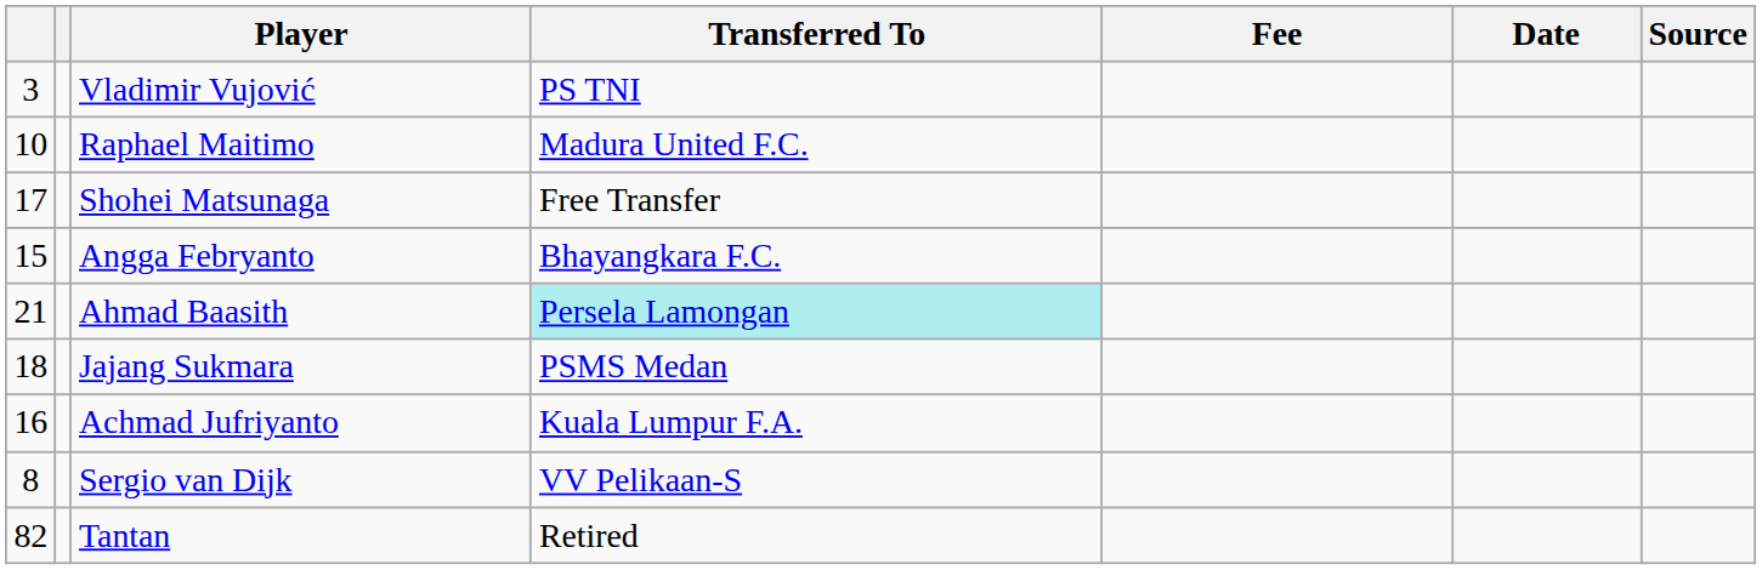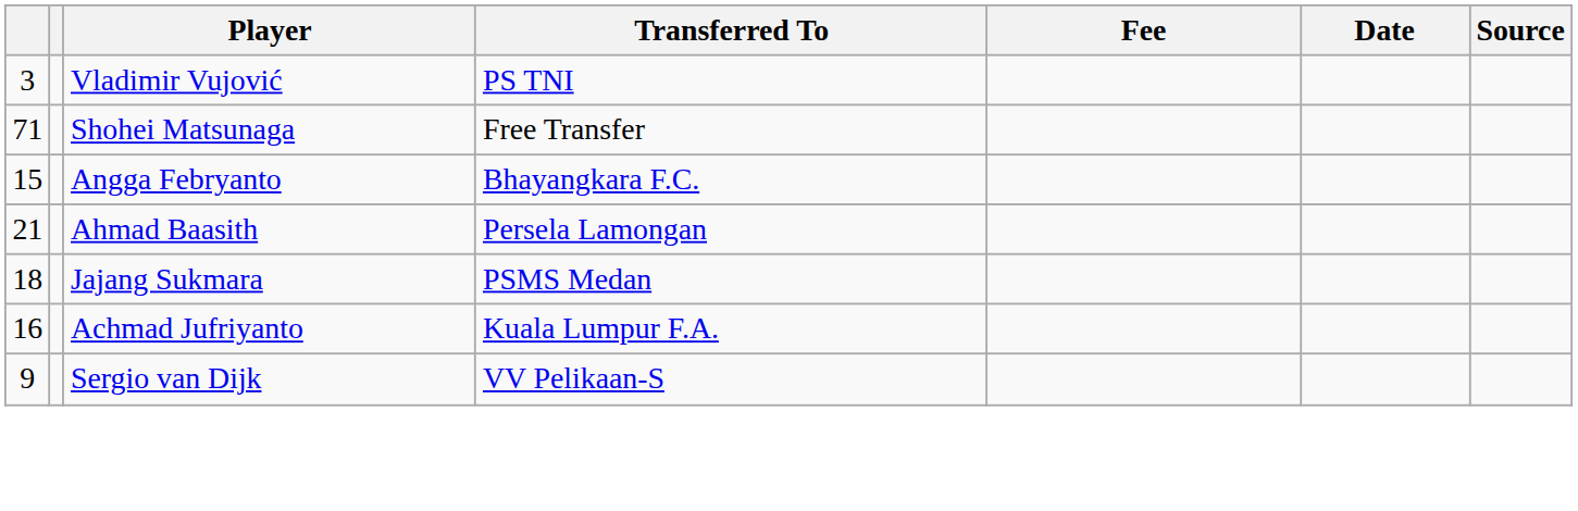 <table class="wikitable plainrowheaders sortable" style="font-size:95%">
 <tr>
 <th></th>
 <th></th>
 <th scope=col style="width:200px;"><strong>Player</strong></th>
 <th scope=col style="width:250px;"><strong>Transferred To</strong></th>
 <th scope=col style="width:150px;"><strong>Fee</strong></th>
 <th scope=col style="width:78px;"><strong>Date</strong></th>
 <th><strong>Source</strong></th>
 </tr>
 <tr>
 <td align=center>3</td>
 <td align=center></td>
 <td> <a href='#'>Vladimir Vujović</a></td>
 <td> <a href='#'>PS TNI</a></td>
 <td align=center></td>
 <td align=center></td>
 <td></td>
 </tr>
 <tr>
-<td align=center>10</td>
-<td align=center></td>
-<td> <a href='#'>Raphael Maitimo</a></td>
-<td> <a href='#'>Madura United F.C.</a></td>
-<td align=center></td>
-<td align=center></td>
-<td></td>
-</tr>
-<tr>
-<td align=center>17</td>
+<td align=center>71</td>
 <td align=center></td>
 <td> <a href='#'>Shohei Matsunaga</a></td>
 <td>Free Transfer</td>
 <td align=center></td>
 <td align=center></td>
 <td></td>
 </tr>
 <tr>
 <td align=center>15</td>
 <td align=center></td>
 <td> <a href='#'>Angga Febryanto</a></td>
 <td> <a href='#'>Bhayangkara F.C.</a></td>
 <td align=center></td>
 <td align=center></td>
 <td></td>
 </tr>
 <tr>
 <td align=center>21</td>
 <td align=center></td>
 <td> <a href='#'>Ahmad Baasith</a></td>
-<td style="background: paleturquoise;"> <a href='#'>Persela Lamongan</a></td>
+<td> <a href='#'>Persela Lamongan</a></td>
 <td align=center></td>
 <td align=center></td>
 <td></td>
 </tr>
 <tr>
 <td align=center>18</td>
 <td align=center></td>
 <td> <a href='#'>Jajang Sukmara</a></td>
 <td> <a href='#'>PSMS Medan</a></td>
 <td align=center></td>
 <td align=center></td>
 <td></td>
 </tr>
 <tr>
 <td align=center>16</td>
 <td align=center></td>
 <td> <a href='#'>Achmad Jufriyanto</a></td>
 <td> <a href='#'>Kuala Lumpur F.A.</a></td>
 <td align=center></td>
 <td align=center></td>
 <td></td>
 </tr>
 <tr>
-<td align=center>8</td>
+<td align=center>9</td>
 <td align=center></td>
 <td> <a href='#'>Sergio van Dijk</a></td>
 <td> <a href='#'>VV Pelikaan-S</a></td>
 <td align=center></td>
 <td align=center></td>
 <td></td>
 </tr>
-<tr>
-<td align=center>82</td>
-<td align=center></td>
-<td> <a href='#'>Tantan</a></td>
-<td>Retired</td>
-<td align=center></td>
-<td align=center></td>
-<td></td>
-</tr>
 </table>
